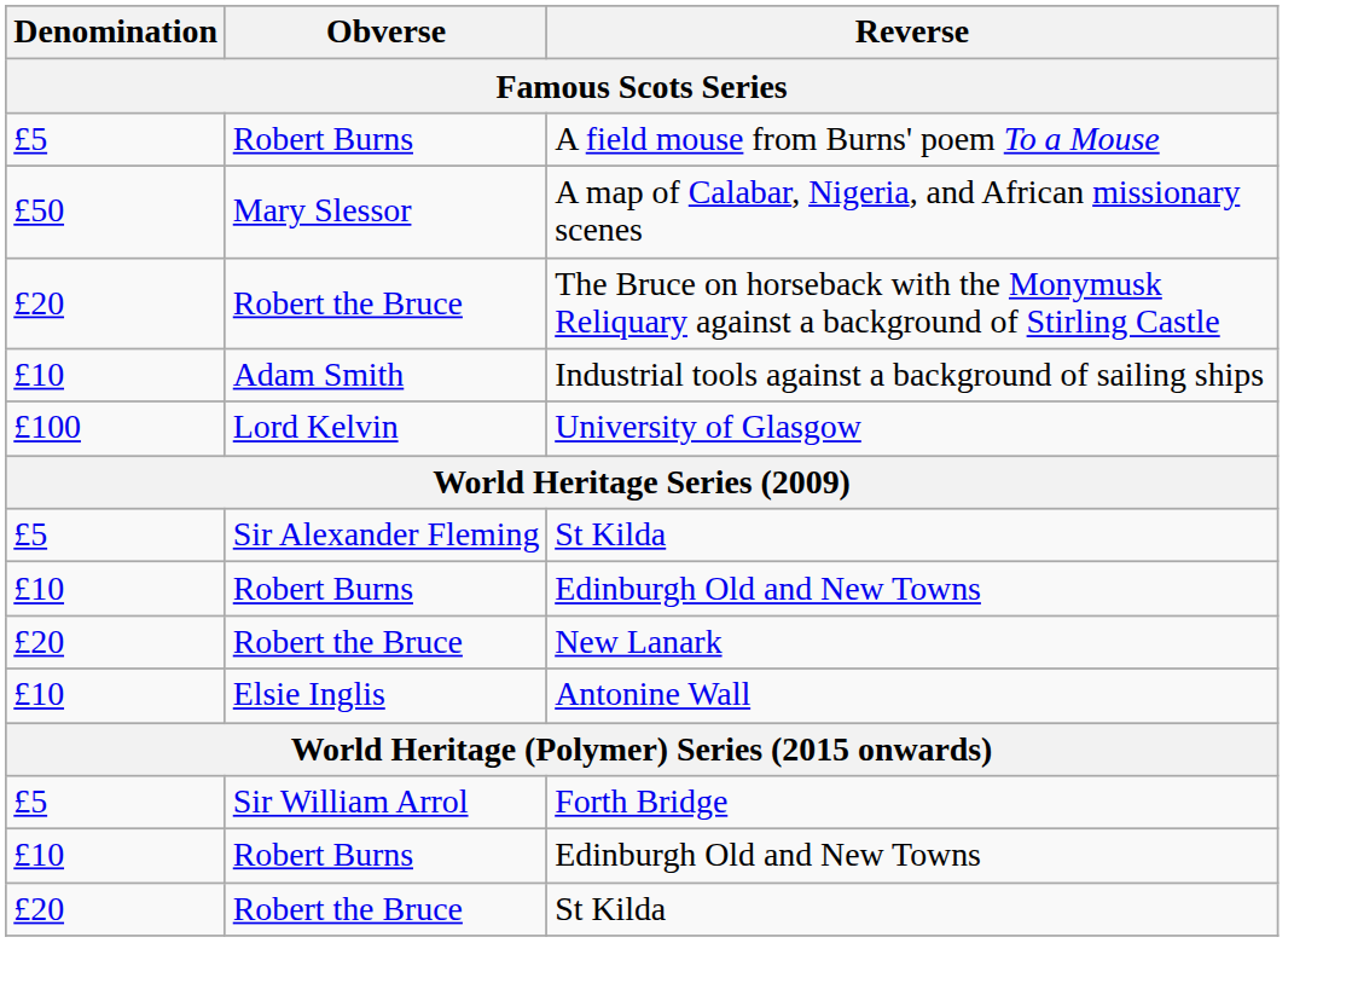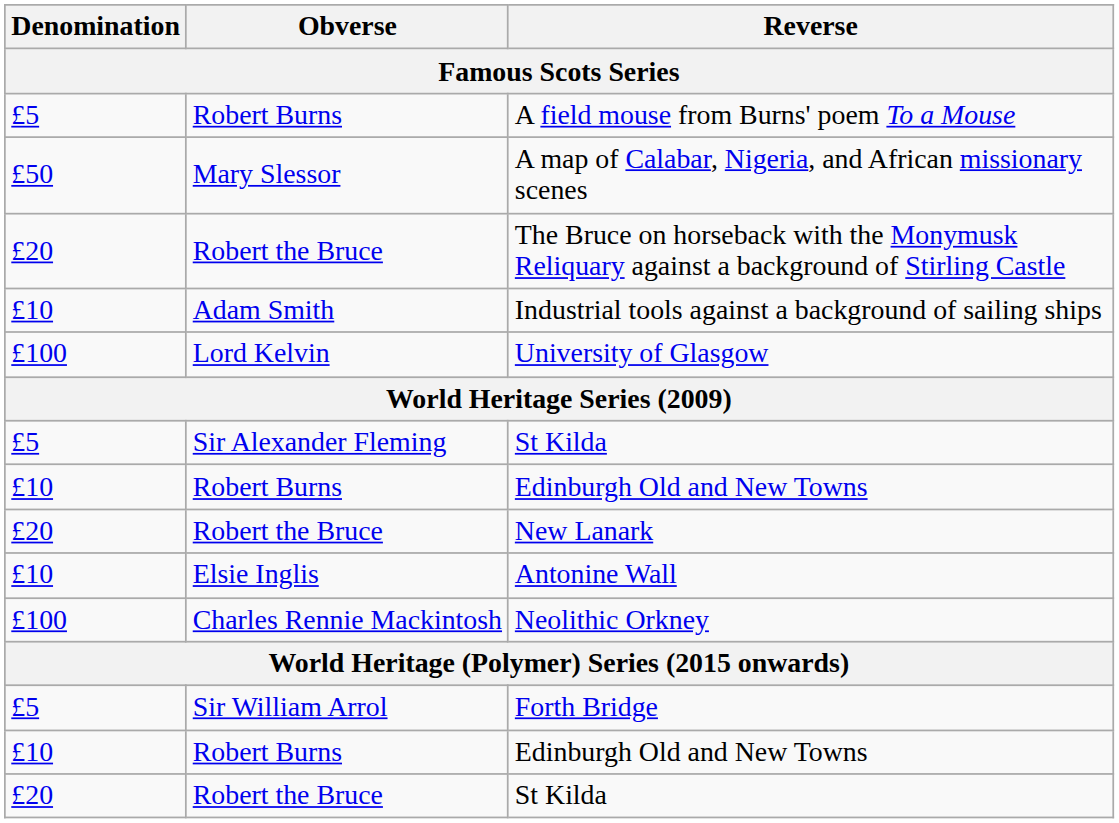 <table class="wikitable">
 <tr>
 <th>Denomination</th>
 <th>Obverse</th>
 <th width=340pt>Reverse</th>
 </tr>
 <tr>
 <th colspan="3">Famous Scots Series</th>
 </tr>
 <tr>
 <td><a href='#'>£5</a></td>
 <td><a href='#'>Robert Burns</a></td>
 <td>A <a href='#'>field mouse</a> from Burns' poem <em><a href='#'>To a Mouse</a></em></td>
 </tr>
 <tr>
 <td><a href='#'>£50</a></td>
 <td><a href='#'>Mary Slessor</a></td>
 <td>A map of <a href='#'>Calabar</a>, <a href='#'>Nigeria</a>, and African <a href='#'>missionary</a> scenes</td>
 </tr>
 <tr>
 <td><a href='#'>£20</a></td>
 <td><a href='#'>Robert the Bruce</a></td>
 <td>The Bruce on horseback with the <a href='#'>Monymusk Reliquary</a> against a background of <a href='#'>Stirling Castle</a></td>
 </tr>
 <tr>
 <td><a href='#'>£10</a></td>
 <td><a href='#'>Adam Smith</a></td>
 <td>Industrial tools against a background of sailing ships</td>
 </tr>
 <tr>
 <td><a href='#'>£100</a></td>
 <td><a href='#'>Lord Kelvin</a></td>
 <td><a href='#'>University of Glasgow</a></td>
 </tr>
 <tr>
 <th colspan="3">World Heritage Series (2009)</th>
 </tr>
 <tr>
 <td><a href='#'>£5</a></td>
 <td><a href='#'>Sir Alexander Fleming</a></td>
 <td><a href='#'>St Kilda</a></td>
 </tr>
 <tr>
 <td><a href='#'>£10</a></td>
 <td><a href='#'>Robert Burns</a></td>
 <td><a href='#'>Edinburgh Old and New Towns</a></td>
 </tr>
 <tr>
 <td><a href='#'>£20</a></td>
 <td><a href='#'>Robert the Bruce</a></td>
 <td><a href='#'>New Lanark</a></td>
 </tr>
 <tr>
 <td><a href='#'>£10</a></td>
 <td><a href='#'>Elsie Inglis</a></td>
 <td><a href='#'>Antonine Wall</a></td>
 </tr>
 <tr>
+<td><a href='#'>£100</a></td>
+<td><a href='#'>Charles Rennie Mackintosh</a></td>
+<td><a href='#'>Neolithic Orkney</a></td>
+</tr>
+<tr>
 <th colspan="3">World Heritage (Polymer) Series (2015 onwards)</th>
 </tr>
 <tr>
 <td><a href='#'>£5</a></td>
 <td><a href='#'>Sir William Arrol</a></td>
 <td><a href='#'>Forth Bridge</a></td>
 </tr>
 <tr>
 <td><a href='#'>£10</a></td>
 <td><a href='#'>Robert Burns</a></td>
 <td>Edinburgh Old and New Towns</td>
 </tr>
 <tr>
 <td><a href='#'>£20</a></td>
 <td><a href='#'>Robert the Bruce</a></td>
 <td>St Kilda</td>
 </tr>
 </table>
